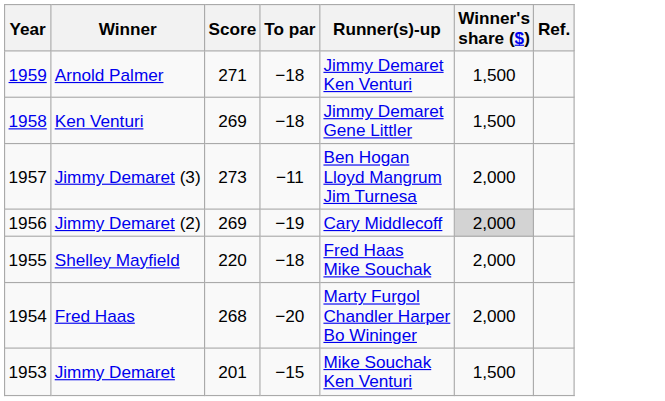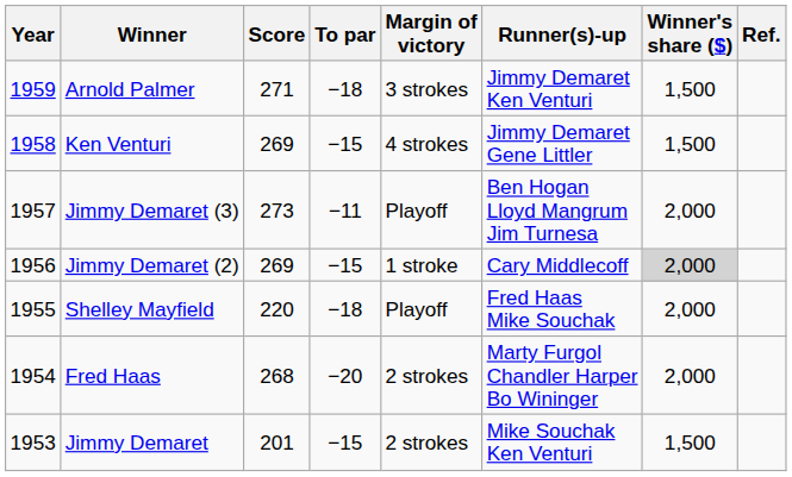 <table class="wikitable" style="font-size:95%">
 <tr>
 <th>Year</th>
 <th>Winner</th>
 <th>Score</th>
 <th>To par</th>
+<th>Margin of<br>victory</th>
 <th>Runner(s)-up</th>
 <th>Winner's<br>share (<a href='#'>$</a>)</th>
 <th>Ref.</th>
 </tr>
 <tr>
 <td><a href='#'>1959</a></td>
 <td> <a href='#'>Arnold Palmer</a></td>
 <td align=center>271</td>
 <td align=center>−18</td>
+<td>3 strokes</td>
 <td> <a href='#'>Jimmy Demaret</a><br> <a href='#'>Ken Venturi</a></td>
 <td align=center>1,500</td>
 <td></td>
 </tr>
 <tr>
 <td><a href='#'>1958</a></td>
 <td> <a href='#'>Ken Venturi</a></td>
 <td align=center>269</td>
-<td align=center>−18</td>
+<td align=center>−15</td>
+<td>4 strokes</td>
 <td> <a href='#'>Jimmy Demaret</a><br> <a href='#'>Gene Littler</a></td>
 <td align=center>1,500</td>
 <td></td>
 </tr>
 <tr>
 <td>1957</td>
 <td> <a href='#'>Jimmy Demaret</a> (3)</td>
 <td align=center>273</td>
 <td align=center>−11</td>
+<td>Playoff</td>
 <td> <a href='#'>Ben Hogan</a><br> <a href='#'>Lloyd Mangrum</a><br> <a href='#'>Jim Turnesa</a></td>
 <td align=center>2,000</td>
 <td></td>
 </tr>
 <tr>
 <td>1956</td>
 <td> <a href='#'>Jimmy Demaret</a> (2)</td>
 <td align=center>269</td>
-<td align=center>−19</td>
+<td align=center>−15</td>
+<td>1 stroke</td>
 <td> <a href='#'>Cary Middlecoff</a></td>
 <td align=center style="background: lightgrey;">2,000</td>
 <td></td>
 </tr>
 <tr>
 <td>1955</td>
 <td> <a href='#'>Shelley Mayfield</a></td>
 <td align=center>220</td>
 <td align=center>−18</td>
+<td>Playoff</td>
 <td> <a href='#'>Fred Haas</a><br> <a href='#'>Mike Souchak</a></td>
 <td align=center>2,000</td>
 <td></td>
 </tr>
 <tr>
 <td>1954</td>
 <td> <a href='#'>Fred Haas</a></td>
 <td align=center>268</td>
 <td align=center>−20</td>
+<td>2 strokes</td>
 <td> <a href='#'>Marty Furgol</a><br> <a href='#'>Chandler Harper</a><br> <a href='#'>Bo Wininger</a></td>
 <td align=center>2,000</td>
 <td></td>
 </tr>
 <tr>
 <td>1953</td>
 <td> <a href='#'>Jimmy Demaret</a></td>
 <td align=center>201</td>
 <td align=center>−15</td>
+<td>2 strokes</td>
 <td> <a href='#'>Mike Souchak</a><br> <a href='#'>Ken Venturi</a></td>
 <td align=center>1,500</td>
 <td></td>
 </tr>
 </table>
